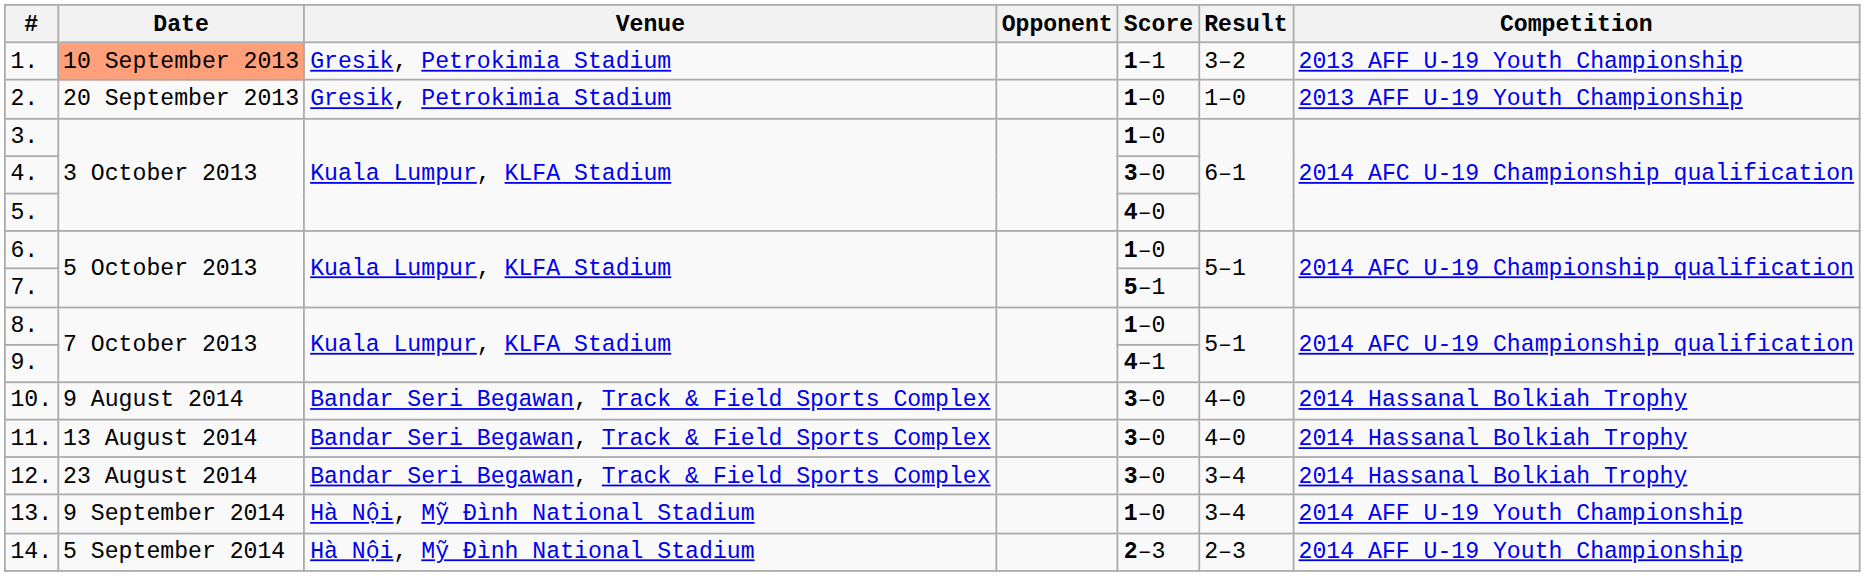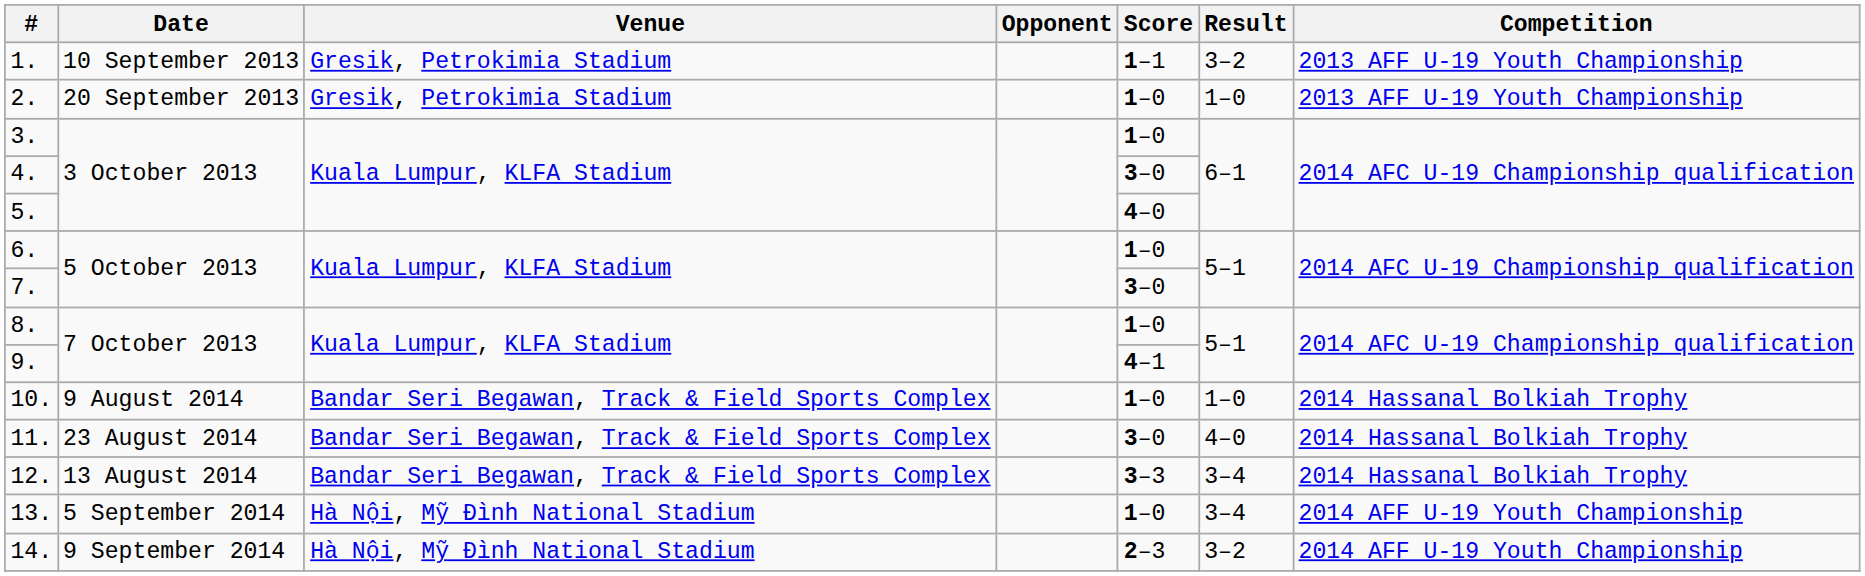 <table class="wikitable collapsible collapsed">
 <tr>
 <th>#</th>
 <th>Date</th>
 <th>Venue</th>
 <th>Opponent</th>
 <th>Score</th>
 <th>Result</th>
 <th>Competition</th>
 </tr>
 <tr>
 <td>1.</td>
-<td style="background: lightsalmon;">10 September 2013</td>
+<td>10 September 2013</td>
 <td><a href='#'>Gresik</a>, <a href='#'>Petrokimia Stadium</a></td>
 <td></td>
 <td><strong>1</strong>–1</td>
 <td>3–2</td>
 <td><a href='#'>2013 AFF U-19 Youth Championship</a></td>
 </tr>
 <tr>
 <td>2.</td>
 <td>20 September 2013</td>
 <td><a href='#'>Gresik</a>, <a href='#'>Petrokimia Stadium</a></td>
 <td></td>
 <td><strong>1</strong>–0</td>
 <td>1–0</td>
 <td><a href='#'>2013 AFF U-19 Youth Championship</a></td>
 </tr>
 <tr>
 <td>3.</td>
 <td rowspan="3">3 October 2013</td>
 <td rowspan="3"><a href='#'>Kuala Lumpur</a>, <a href='#'>KLFA Stadium</a></td>
 <td rowspan="3"></td>
 <td><strong>1</strong>–0</td>
 <td rowspan="3">6–1</td>
 <td rowspan="3"><a href='#'>2014 AFC U-19 Championship qualification</a></td>
 </tr>
 <tr>
 <td>4.</td>
 <td><strong>3</strong>–0</td>
 </tr>
 <tr>
 <td>5.</td>
 <td><strong>4</strong>–0</td>
 </tr>
 <tr>
 <td>6.</td>
 <td rowspan="2">5 October 2013</td>
 <td rowspan="2"><a href='#'>Kuala Lumpur</a>, <a href='#'>KLFA Stadium</a></td>
 <td rowspan="2"></td>
 <td><strong>1</strong>–0</td>
 <td rowspan="2">5–1</td>
 <td rowspan="2"><a href='#'>2014 AFC U-19 Championship qualification</a></td>
 </tr>
 <tr>
 <td>7.</td>
-<td><strong>5</strong>–1</td>
+<td><strong>3</strong>–0</td>
 </tr>
 <tr>
 <td>8.</td>
 <td rowspan="2">7 October 2013</td>
 <td rowspan="2"><a href='#'>Kuala Lumpur</a>, <a href='#'>KLFA Stadium</a></td>
 <td rowspan="2"></td>
 <td><strong>1</strong>–0</td>
 <td rowspan="2">5–1</td>
 <td rowspan="2"><a href='#'>2014 AFC U-19 Championship qualification</a></td>
 </tr>
 <tr>
 <td>9.</td>
 <td><strong>4</strong>–1</td>
 </tr>
 <tr>
 <td>10.</td>
 <td>9 August 2014</td>
 <td><a href='#'>Bandar Seri Begawan</a>, <a href='#'>Track & Field Sports Complex</a></td>
 <td></td>
-<td><strong>3</strong>–0</td>
-<td>4–0</td>
+<td><strong>1</strong>–0</td>
+<td>1–0</td>
 <td><a href='#'>2014 Hassanal Bolkiah Trophy</a></td>
 </tr>
 <tr>
 <td>11.</td>
-<td>13 August 2014</td>
+<td>23 August 2014</td>
 <td><a href='#'>Bandar Seri Begawan</a>, <a href='#'>Track & Field Sports Complex</a></td>
 <td></td>
 <td><strong>3</strong>–0</td>
 <td>4–0</td>
 <td><a href='#'>2014 Hassanal Bolkiah Trophy</a></td>
 </tr>
 <tr>
 <td>12.</td>
-<td>23 August 2014</td>
+<td>13 August 2014</td>
 <td><a href='#'>Bandar Seri Begawan</a>, <a href='#'>Track & Field Sports Complex</a></td>
 <td></td>
-<td><strong>3</strong>–0</td>
+<td><strong>3</strong>–3</td>
 <td>3–4</td>
 <td><a href='#'>2014 Hassanal Bolkiah Trophy</a></td>
 </tr>
 <tr>
 <td>13.</td>
-<td>9 September 2014</td>
+<td>5 September 2014</td>
 <td><a href='#'>Hà Nội</a>, <a href='#'>Mỹ Đình National Stadium</a></td>
 <td></td>
 <td><strong>1</strong>–0</td>
 <td>3–4</td>
 <td><a href='#'>2014 AFF U-19 Youth Championship</a></td>
 </tr>
 <tr>
 <td>14.</td>
-<td>5 September 2014</td>
+<td>9 September 2014</td>
 <td><a href='#'>Hà Nội</a>, <a href='#'>Mỹ Đình National Stadium</a></td>
 <td></td>
 <td><strong>2</strong>–3</td>
-<td>2–3</td>
+<td>3–2</td>
 <td><a href='#'>2014 AFF U-19 Youth Championship</a></td>
 </tr>
 </table>
